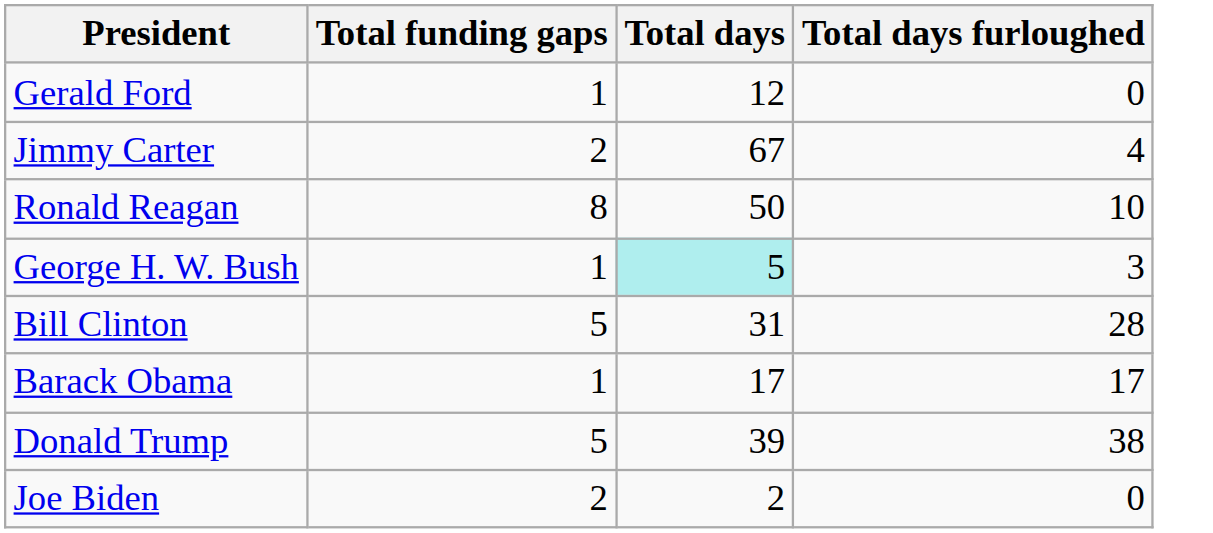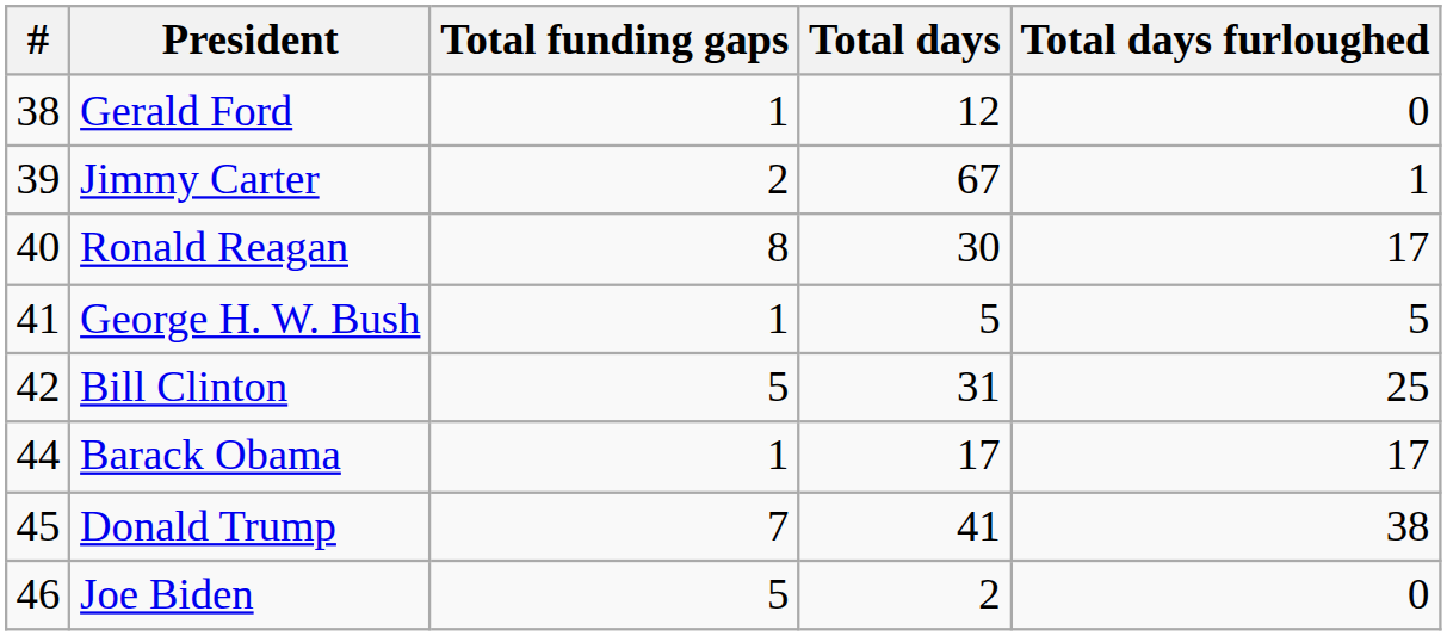 <table class="sortable wikitable">
 <tr>
+<th>#</th>
 <th>President</th>
 <th>Total funding gaps</th>
 <th>Total days</th>
 <th>Total days furloughed</th>
 </tr>
 <tr>
+<td style="text-align: right;">38</td>
 <td><a href='#'>Gerald Ford</a></td>
 <td style="text-align: right;">1</td>
 <td style="text-align: right;">12</td>
 <td style="text-align: right;">0</td>
 </tr>
 <tr>
+<td style="text-align: right;">39</td>
 <td><a href='#'>Jimmy Carter</a></td>
 <td style="text-align: right;">2</td>
 <td style="text-align: right;">67</td>
-<td style="text-align: right;">4</td>
+<td style="text-align: right;">1</td>
 </tr>
 <tr>
+<td style="text-align: right;">40</td>
 <td><a href='#'>Ronald Reagan</a></td>
 <td style="text-align: right;">8</td>
-<td style="text-align: right;">50</td>
-<td style="text-align: right;">10</td>
+<td style="text-align: right;">30</td>
+<td style="text-align: right;">17</td>
 </tr>
 <tr>
+<td style="text-align: right;">41</td>
 <td><a href='#'>George H. W. Bush</a></td>
 <td style="text-align: right;">1</td>
-<td style="background: paleturquoise; text-align: right;">5</td>
-<td style="text-align: right;">3</td>
+<td style="text-align: right;">5</td>
+<td style="text-align: right;">5</td>
 </tr>
 <tr>
+<td style="text-align: right;">42</td>
 <td><a href='#'>Bill Clinton</a></td>
 <td style="text-align: right;">5</td>
 <td style="text-align: right;">31</td>
-<td style="text-align: right;">28</td>
+<td style="text-align: right;">25</td>
 </tr>
 <tr>
+<td style="text-align: right;">44</td>
 <td><a href='#'>Barack Obama</a></td>
 <td style="text-align: right;">1</td>
 <td style="text-align: right;">17</td>
 <td style="text-align: right;">17</td>
 </tr>
 <tr>
+<td style="text-align: right;">45</td>
 <td><a href='#'>Donald Trump</a></td>
-<td style="text-align: right;">5</td>
-<td style="text-align: right;">39</td>
+<td style="text-align: right;">7</td>
+<td style="text-align: right;">41</td>
 <td style="text-align: right;">38</td>
 </tr>
 <tr>
+<td style="text-align: right;">46</td>
 <td><a href='#'>Joe Biden</a></td>
-<td style="text-align: right;">2</td>
+<td style="text-align: right;">5</td>
 <td style="text-align: right;">2</td>
 <td style="text-align: right;">0</td>
 </tr>
 </table>
